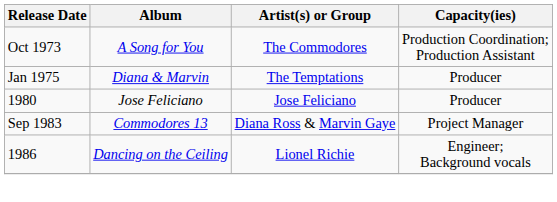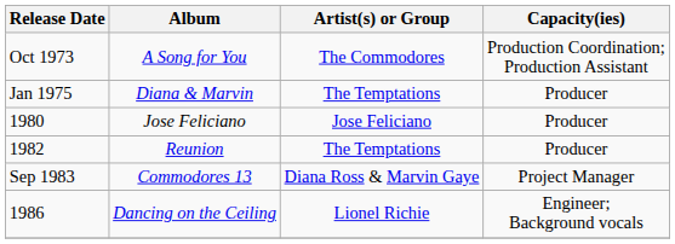 <table class="wikitable">
 <tr>
 <th style="text-align: center;">Release Date</th>
 <th style="text-align: center;">Album</th>
 <th style="text-align: center;">Artist(s) or Group</th>
 <th style="text-align: center;">Capacity(ies)</th>
 </tr>
 <tr ->
 <td>Oct 1973</td>
 <td style="text-align: center;"><em><a href='#'>A Song for You</a></em></td>
 <td style="text-align: center;"><a href='#'>The Commodores</a></td>
 <td style="text-align: center;">Production Coordination;<br>Production Assistant</td>
 </tr>
 <tr>
 <td>Jan 1975</td>
 <td style="text-align: center;"><em><a href='#'>Diana & Marvin</a></em></td>
 <td style="text-align: center;"><a href='#'>The Temptations</a></td>
 <td style="text-align: center;">Producer</td>
 </tr>
 <tr>
 <td>1980</td>
 <td style="text-align: center;"><em>Jose Feliciano</em></td>
 <td style="text-align: center;"><a href='#'>Jose Feliciano</a></td>
 <td style="text-align: center;">Producer</td>
 </tr>
 <tr>
+<td>1982</td>
+<td style="text-align: center;"><em><a href='#'>Reunion</a></em></td>
+<td style="text-align: center;"><a href='#'>The Temptations</a></td>
+<td style="text-align: center;">Producer</td>
+</tr>
+<tr>
 <td>Sep 1983</td>
 <td style="text-align: center;"><em><a href='#'>Commodores 13</a></em></td>
 <td style="text-align: center;"><a href='#'>Diana Ross</a> & <a href='#'>Marvin Gaye</a></td>
 <td style="text-align: center;">Project Manager</td>
 </tr>
 <tr>
 <td>1986</td>
 <td style="text-align: center;"><em><a href='#'>Dancing on the Ceiling</a></em></td>
 <td style="text-align: center;"><a href='#'>Lionel Richie</a></td>
 <td style="text-align: center;">Engineer;<br>Background vocals</td>
 </tr>
 <tr>
 </tr>
 </table>
